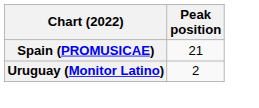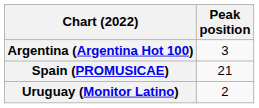 <table class="wikitable sortable plainrowheaders" style="text-align:center">
 <tr>
 <th scope="col">Chart (2022)</th>
 <th scope="col">Peak<br>position</th>
+</tr>
+<tr>
+<th scope="row">Argentina (<a href='#'>Argentina Hot 100</a>)</th>
+<td>3</td>
 </tr>
 <tr>
 <th scope="row">Spain (<a href='#'>PROMUSICAE</a>)</th>
 <td>21</td>
 </tr>
 <tr>
 <th scope="row">Uruguay (<a href='#'>Monitor Latino</a>)</th>
 <td>2</td>
 </tr>
 </table>
